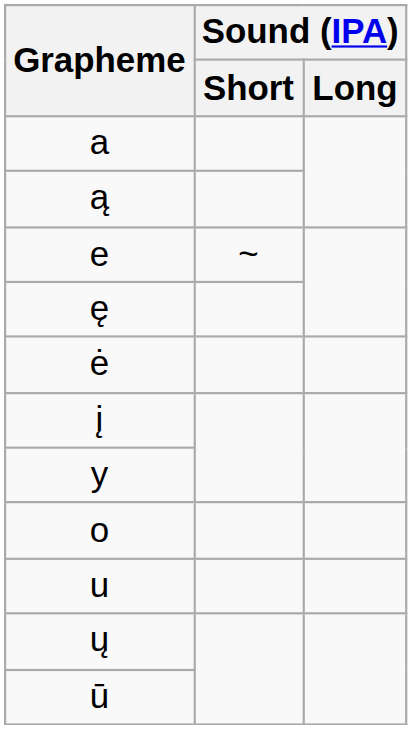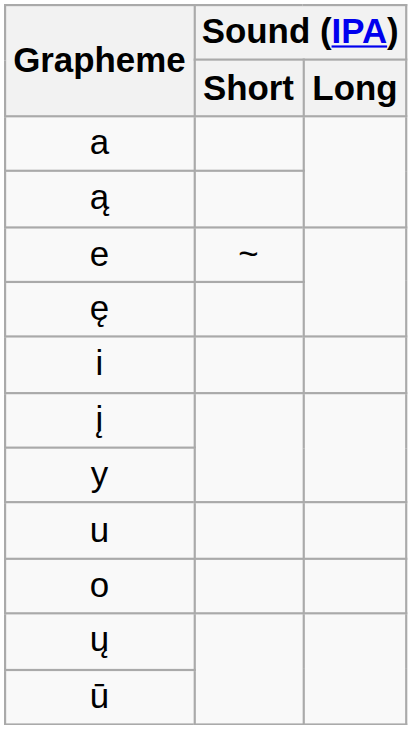 <table class=wikitable style=text-align:center>
 <tr>
 <th rowspan=2>Grapheme</th>
 <th colspan=2>Sound (<a href='#'>IPA</a>)</th>
 </tr>
 <tr>
 <th>Short</th>
 <th>Long</th>
 </tr>
 <tr>
 <td>a</td>
 <td></td>
 <td rowspan="2"></td>
 </tr>
 <tr>
 <td>ą</td>
 <td></td>
 </tr>
 <tr>
 <td>e</td>
 <td>~</td>
 <td rowspan="2"></td>
 </tr>
 <tr>
 <td>ę</td>
 <td></td>
 </tr>
 <tr>
-<td>ė</td>
+<td>i</td>
 <td></td>
 <td></td>
 </tr>
 <tr>
 <td>į</td>
 <td rowspan=2></td>
 <td rowspan=2></td>
 </tr>
 <tr>
 <td>y</td>
 </tr>
 <tr>
-<td>o</td>
+<td>u</td>
 <td></td>
 <td></td>
 </tr>
 <tr>
-<td>u</td>
+<td>o</td>
 <td></td>
 <td></td>
 </tr>
 <tr>
 <td>ų</td>
 <td rowspan=2></td>
 <td rowspan=2></td>
 </tr>
 <tr>
 <td>ū</td>
 </tr>
 </table>
